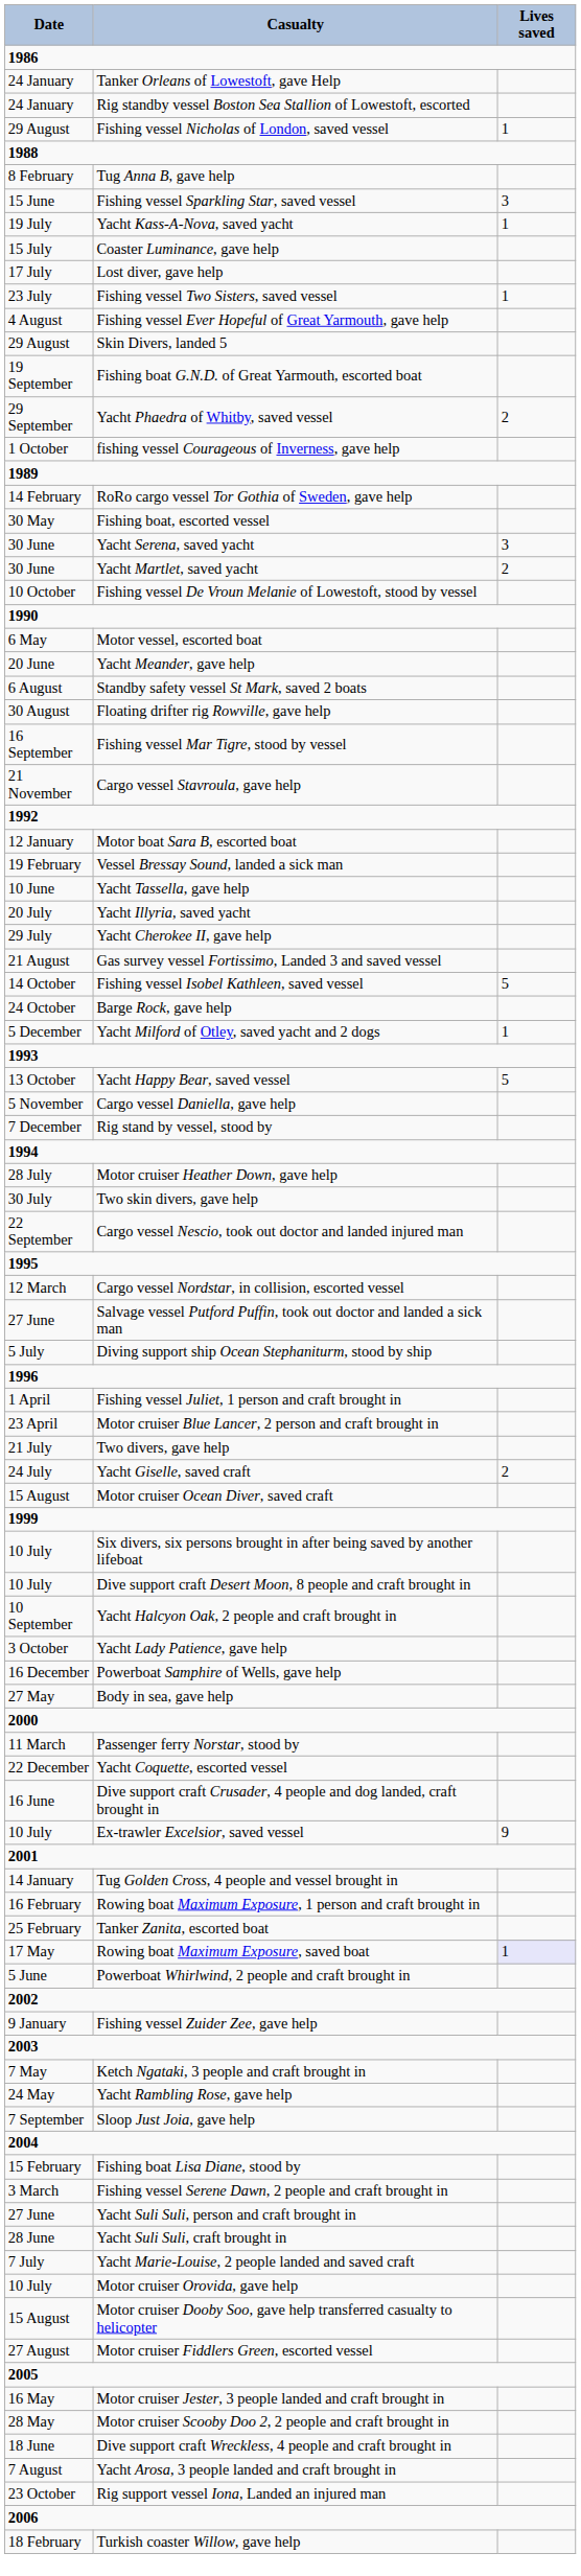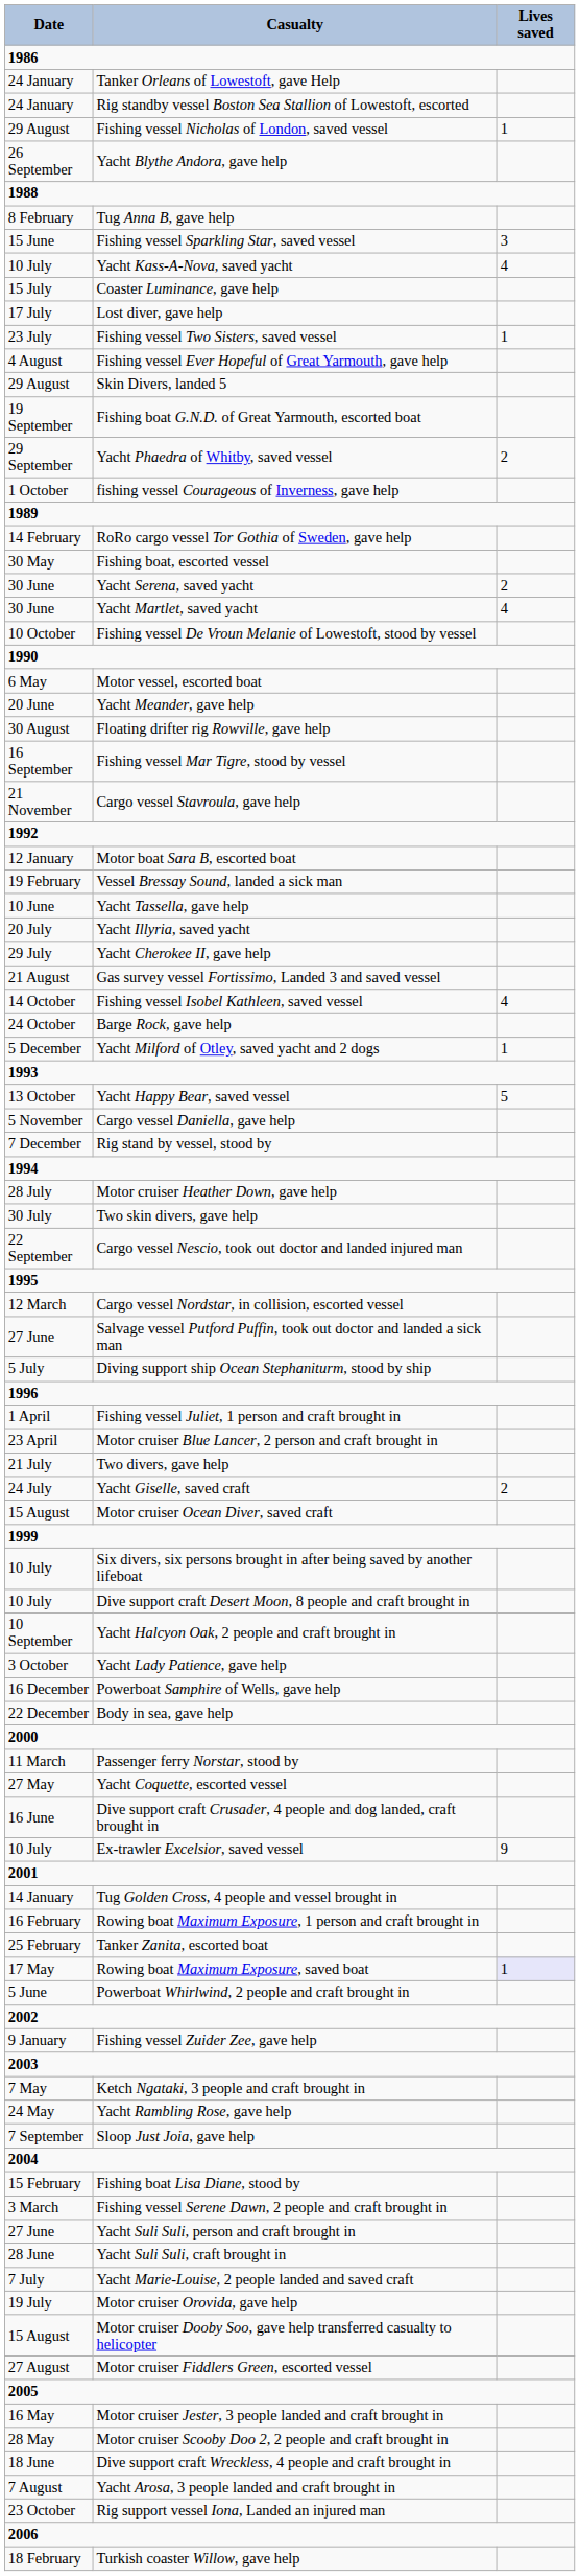 <table class="wikitable">
 <tr>
 <th style="text-align: center; background: LightSteelBlue">Date</th>
 <th style="text-align: center; background: LightSteelBlue">Casualty</th>
 <th style="text-align: center; background: LightSteelBlue">Lives saved</th>
 </tr>
 <tr>
 <td colspan="3"><strong>1986</strong></td>
 </tr>
 <tr>
 <td>24 January</td>
 <td>Tanker <em>Orleans</em> of <a href='#'>Lowestoft</a>, gave Help</td>
 <td></td>
 </tr>
 <tr>
 <td>24 January</td>
 <td>Rig standby vessel <em>Boston Sea Stallion</em> of Lowestoft, escorted</td>
 <td></td>
 </tr>
 <tr>
 <td>29 August</td>
 <td>Fishing vessel <em>Nicholas</em> of <a href='#'>London</a>, saved vessel</td>
 <td>1</td>
 </tr>
 <tr>
+<td>26 September</td>
+<td>Yacht <em>Blythe Andora</em>, gave help</td>
+<td></td>
+</tr>
+<tr>
 <td colspan="3"><strong>1988</strong></td>
 </tr>
 <tr>
 <td>8 February</td>
 <td>Tug <em>Anna B</em>, gave help</td>
 <td></td>
 </tr>
 <tr>
 <td>15 June</td>
 <td>Fishing vessel <em>Sparkling Star</em>, saved vessel</td>
 <td>3</td>
 </tr>
 <tr>
-<td>19 July</td>
+<td>10 July</td>
 <td>Yacht <em>Kass-A-Nova</em>, saved yacht</td>
-<td>1</td>
+<td>4</td>
 </tr>
 <tr>
 <td>15 July</td>
 <td>Coaster <em>Luminance</em>, gave help</td>
 <td></td>
 </tr>
 <tr>
 <td>17 July</td>
 <td>Lost diver, gave help</td>
 <td></td>
 </tr>
 <tr>
 <td>23 July</td>
 <td>Fishing vessel <em>Two Sisters</em>, saved vessel</td>
 <td>1</td>
 </tr>
 <tr>
 <td>4 August</td>
 <td>Fishing vessel <em>Ever Hopeful</em> of <a href='#'>Great Yarmouth</a>, gave help</td>
 <td></td>
 </tr>
 <tr>
 <td>29 August</td>
 <td>Skin Divers, landed 5</td>
 <td></td>
 </tr>
 <tr>
 <td>19 September</td>
 <td>Fishing boat <em>G.N.D.</em> of Great Yarmouth, escorted boat</td>
 <td></td>
 </tr>
 <tr>
 <td>29 September</td>
 <td>Yacht <em>Phaedra</em> of <a href='#'>Whitby</a>, saved vessel</td>
 <td>2</td>
 </tr>
 <tr>
 <td>1 October</td>
 <td>fishing vessel <em>Courageous</em> of <a href='#'>Inverness</a>, gave help</td>
 <td></td>
 </tr>
 <tr>
 <td colspan="3"><strong>1989</strong></td>
 </tr>
 <tr>
 <td>14 February</td>
 <td>RoRo cargo vessel <em>Tor Gothia</em> of <a href='#'>Sweden</a>, gave help</td>
 <td></td>
 </tr>
 <tr>
 <td>30 May</td>
 <td>Fishing boat, escorted vessel</td>
 <td></td>
 </tr>
 <tr>
 <td>30 June</td>
 <td>Yacht <em>Serena</em>, saved yacht</td>
-<td>3</td>
+<td>2</td>
 </tr>
 <tr>
 <td>30 June</td>
 <td>Yacht <em>Martlet</em>, saved yacht</td>
-<td>2</td>
+<td>4</td>
 </tr>
 <tr>
 <td>10 October</td>
 <td>Fishing vessel <em>De Vroun Melanie</em> of Lowestoft, stood by vessel</td>
 <td></td>
 </tr>
 <tr>
 <td colspan="3"><strong>1990</strong></td>
 </tr>
 <tr>
 <td>6 May</td>
 <td>Motor vessel, escorted boat</td>
 <td></td>
 </tr>
 <tr>
 <td>20 June</td>
 <td>Yacht <em>Meander</em>, gave help</td>
-<td></td>
-</tr>
-<tr>
-<td>6 August</td>
-<td>Standby safety vessel <em>St Mark</em>, saved 2 boats</td>
 <td></td>
 </tr>
 <tr>
 <td>30 August</td>
 <td>Floating drifter rig <em>Rowville</em>, gave help</td>
 <td></td>
 </tr>
 <tr>
 <td>16 September</td>
 <td>Fishing vessel <em>Mar Tigre</em>, stood by vessel</td>
 <td></td>
 </tr>
 <tr>
 <td>21 November</td>
 <td>Cargo vessel <em>Stavroula</em>, gave help</td>
 <td></td>
 </tr>
 <tr>
 <td colspan="3"><strong>1992</strong></td>
 </tr>
 <tr>
 <td>12 January</td>
 <td>Motor boat <em>Sara B</em>, escorted boat</td>
 <td></td>
 </tr>
 <tr>
 <td>19 February</td>
 <td>Vessel <em>Bressay Sound</em>, landed a sick man</td>
 <td></td>
 </tr>
 <tr>
 <td>10 June</td>
 <td>Yacht <em>Tassella</em>, gave help</td>
 <td></td>
 </tr>
 <tr>
 <td>20 July</td>
 <td>Yacht <em>Illyria</em>, saved yacht</td>
 <td></td>
 </tr>
 <tr>
 <td>29 July</td>
 <td>Yacht <em>Cherokee II</em>, gave help</td>
 <td></td>
 </tr>
 <tr>
 <td>21 August</td>
 <td>Gas survey vessel <em>Fortissimo</em>, Landed 3 and saved vessel</td>
 <td></td>
 </tr>
 <tr>
 <td>14 October</td>
 <td>Fishing vessel <em>Isobel Kathleen</em>, saved vessel</td>
-<td>5</td>
+<td>4</td>
 </tr>
 <tr>
 <td>24 October</td>
 <td>Barge <em>Rock</em>, gave help</td>
 <td></td>
 </tr>
 <tr>
 <td>5 December</td>
 <td>Yacht <em>Milford</em> of <a href='#'>Otley</a>, saved yacht and 2 dogs</td>
 <td>1</td>
 </tr>
 <tr>
 <td colspan="3"><strong>1993</strong></td>
 </tr>
 <tr>
 <td>13 October</td>
 <td>Yacht <em>Happy Bear</em>, saved vessel</td>
 <td>5</td>
 </tr>
 <tr>
 <td>5 November</td>
 <td>Cargo vessel <em>Daniella</em>, gave help</td>
 <td></td>
 </tr>
 <tr>
 <td>7 December</td>
 <td>Rig stand by vessel, stood by</td>
 <td></td>
 </tr>
 <tr>
 <td colspan="3"><strong>1994</strong></td>
 </tr>
 <tr>
 <td>28 July</td>
 <td>Motor cruiser <em>Heather Down</em>, gave help</td>
 <td></td>
 </tr>
 <tr>
 <td>30 July</td>
 <td>Two skin divers, gave help</td>
 <td></td>
 </tr>
 <tr>
 <td>22 September</td>
 <td>Cargo vessel <em>Nescio</em>, took out doctor and landed injured man</td>
 <td></td>
 </tr>
 <tr>
 <td colspan="3"><strong>1995</strong></td>
 </tr>
 <tr>
 <td>12 March</td>
 <td>Cargo vessel <em>Nordstar</em>, in collision, escorted vessel</td>
 <td></td>
 </tr>
 <tr>
 <td>27 June</td>
 <td>Salvage vessel <em>Putford Puffin</em>, took out doctor and landed a sick man</td>
 <td></td>
 </tr>
 <tr>
 <td>5 July</td>
 <td>Diving support ship <em>Ocean Stephaniturm</em>, stood by ship</td>
 <td></td>
 </tr>
 <tr>
 <td colspan="3"><strong>1996</strong></td>
 </tr>
 <tr>
 <td>1 April</td>
 <td>Fishing vessel <em>Juliet</em>, 1 person and craft brought in</td>
 <td></td>
 </tr>
 <tr>
 <td>23 April</td>
 <td>Motor cruiser <em>Blue Lancer</em>, 2 person and craft brought in</td>
 <td></td>
 </tr>
 <tr>
 <td>21 July</td>
 <td>Two divers, gave help</td>
 <td></td>
 </tr>
 <tr>
 <td>24 July</td>
 <td>Yacht <em>Giselle</em>, saved craft</td>
 <td>2</td>
 </tr>
 <tr>
 <td>15 August</td>
 <td>Motor cruiser <em>Ocean Diver</em>, saved craft</td>
 <td></td>
 </tr>
 <tr>
 <td colspan="3"><strong>1999</strong></td>
 </tr>
 <tr>
 <td>10 July</td>
 <td>Six divers, six persons brought in after being saved by another lifeboat</td>
 <td></td>
 </tr>
 <tr>
 <td>10 July</td>
 <td>Dive support craft <em>Desert Moon</em>, 8 people and craft brought in</td>
 <td></td>
 </tr>
 <tr>
 <td>10 September</td>
 <td>Yacht <em>Halcyon Oak</em>, 2 people and craft brought in</td>
 <td></td>
 </tr>
 <tr>
 <td>3 October</td>
 <td>Yacht <em>Lady Patience</em>, gave help</td>
 <td></td>
 </tr>
 <tr>
 <td>16 December</td>
 <td>Powerboat <em>Samphire</em> of Wells, gave help</td>
 <td></td>
 </tr>
 <tr>
-<td>27 May</td>
+<td>22 December</td>
 <td>Body in sea, gave help</td>
 <td></td>
 </tr>
 <tr>
 <td colspan="3"><strong>2000</strong></td>
 </tr>
 <tr>
 <td>11 March</td>
 <td>Passenger ferry <em>Norstar</em>, stood by</td>
 <td></td>
 </tr>
 <tr>
-<td>22 December</td>
+<td>27 May</td>
 <td>Yacht <em>Coquette</em>, escorted vessel</td>
 <td></td>
 </tr>
 <tr>
 <td>16 June</td>
 <td>Dive support craft <em>Crusader</em>, 4 people and dog landed, craft brought in</td>
 <td></td>
 </tr>
 <tr>
 <td>10 July</td>
 <td>Ex-trawler <em>Excelsior</em>, saved vessel</td>
 <td>9</td>
 </tr>
 <tr>
 <td colspan="3"><strong>2001</strong></td>
 </tr>
 <tr>
 <td>14 January</td>
 <td>Tug <em>Golden Cross</em>, 4 people and vessel brought in</td>
 <td></td>
 </tr>
 <tr>
 <td>16 February</td>
 <td>Rowing boat <a href='#'><em>Maximum Exposure</em></a>, 1 person and craft brought in</td>
 <td></td>
 </tr>
 <tr>
 <td>25 February</td>
 <td>Tanker <em>Zanita</em>, escorted boat</td>
 <td></td>
 </tr>
 <tr>
 <td>17 May</td>
 <td>Rowing boat <a href='#'><em>Maximum Exposure</em></a>, saved boat</td>
 <td style="background: lavender;">1</td>
 </tr>
 <tr>
 <td>5 June</td>
 <td>Powerboat <em>Whirlwind</em>, 2 people and craft brought in</td>
 <td></td>
 </tr>
 <tr>
 <td colspan="3"><strong>2002</strong></td>
 </tr>
 <tr>
 <td>9 January</td>
 <td>Fishing vessel <em>Zuider Zee</em>, gave help</td>
 <td></td>
 </tr>
 <tr>
 <td colspan="3"><strong>2003</strong></td>
 </tr>
 <tr>
 <td>7 May</td>
 <td>Ketch <em>Ngataki</em>, 3 people and craft brought in</td>
 <td></td>
 </tr>
 <tr>
 <td>24 May</td>
 <td>Yacht <em>Rambling Rose</em>, gave help</td>
 <td></td>
 </tr>
 <tr>
 <td>7 September</td>
 <td>Sloop <em>Just Joia</em>, gave help</td>
 <td></td>
 </tr>
 <tr>
 <td colspan="3"><strong>2004</strong></td>
 </tr>
 <tr>
 <td>15 February</td>
 <td>Fishing boat <em>Lisa Diane</em>, stood by</td>
 <td></td>
 </tr>
 <tr>
 <td>3 March</td>
 <td>Fishing vessel <em>Serene Dawn</em>, 2 people and craft brought in</td>
 <td></td>
 </tr>
 <tr>
 <td>27 June</td>
 <td>Yacht <em>Suli Suli</em>, person and craft brought in</td>
 <td></td>
 </tr>
 <tr>
 <td>28 June</td>
 <td>Yacht <em>Suli Suli</em>, craft brought in</td>
 <td></td>
 </tr>
 <tr>
 <td>7 July</td>
 <td>Yacht <em>Marie-Louise</em>, 2 people landed and saved craft</td>
 <td></td>
 </tr>
 <tr>
-<td>10 July</td>
+<td>19 July</td>
 <td>Motor cruiser <em>Orovida</em>, gave help</td>
 <td></td>
 </tr>
 <tr>
 <td>15 August</td>
 <td>Motor cruiser <em>Dooby Soo</em>, gave help transferred casualty to <a href='#'>helicopter</a></td>
 <td></td>
 </tr>
 <tr>
 <td>27 August</td>
 <td>Motor cruiser <em>Fiddlers Green</em>, escorted vessel</td>
 <td></td>
 </tr>
 <tr>
 <td colspan="3"><strong>2005</strong></td>
 </tr>
 <tr>
 <td>16 May</td>
 <td>Motor cruiser <em>Jester</em>, 3 people landed and craft brought in</td>
 <td></td>
 </tr>
 <tr>
 <td>28 May</td>
 <td>Motor cruiser <em>Scooby Doo 2</em>, 2 people and craft brought in</td>
 <td></td>
 </tr>
 <tr>
 <td>18 June</td>
 <td>Dive support craft <em>Wreckless</em>, 4 people and craft brought in</td>
 <td></td>
 </tr>
 <tr>
 <td>7 August</td>
 <td>Yacht  <em>Arosa</em>, 3 people landed and craft brought in</td>
 <td></td>
 </tr>
 <tr>
 <td>23 October</td>
 <td>Rig support vessel <em>Iona</em>, Landed an injured man</td>
 <td></td>
 </tr>
 <tr>
 <td colspan="3"><strong>2006</strong></td>
 </tr>
 <tr>
 <td>18 February</td>
 <td>Turkish coaster <em>Willow</em>, gave help</td>
 <td></td>
 </tr>
 </table>
